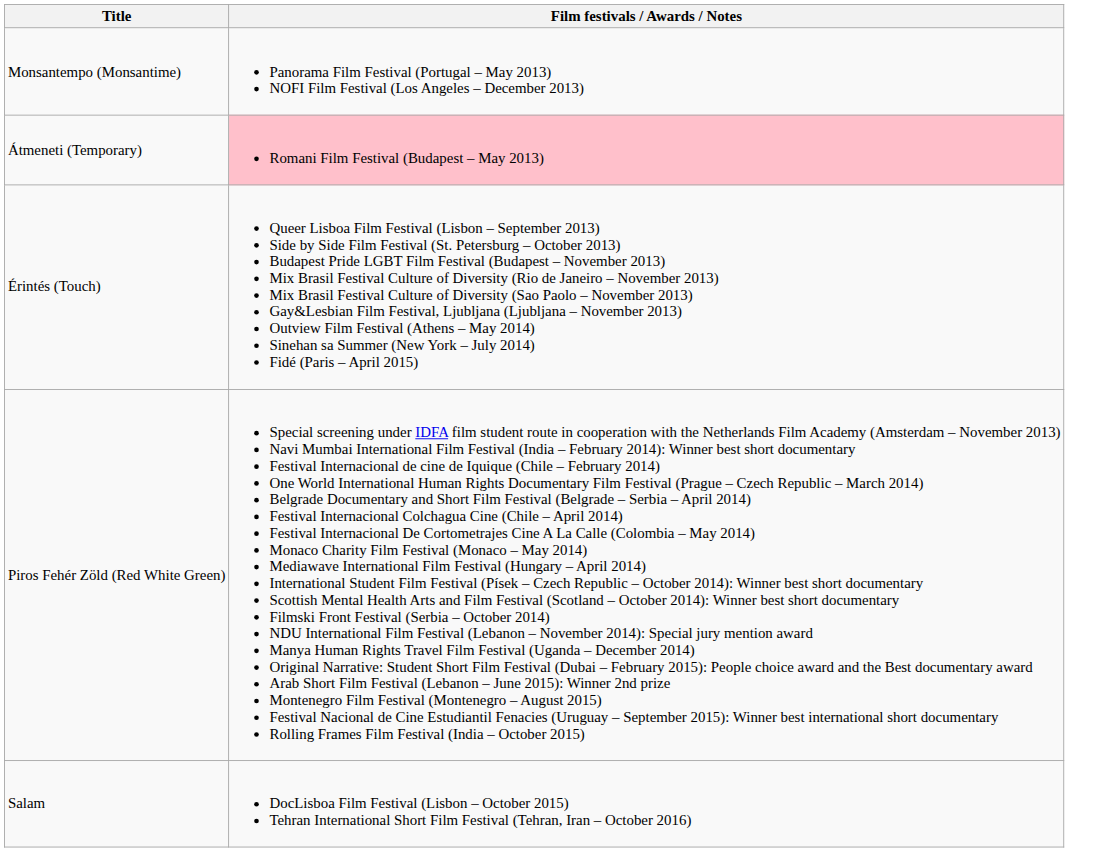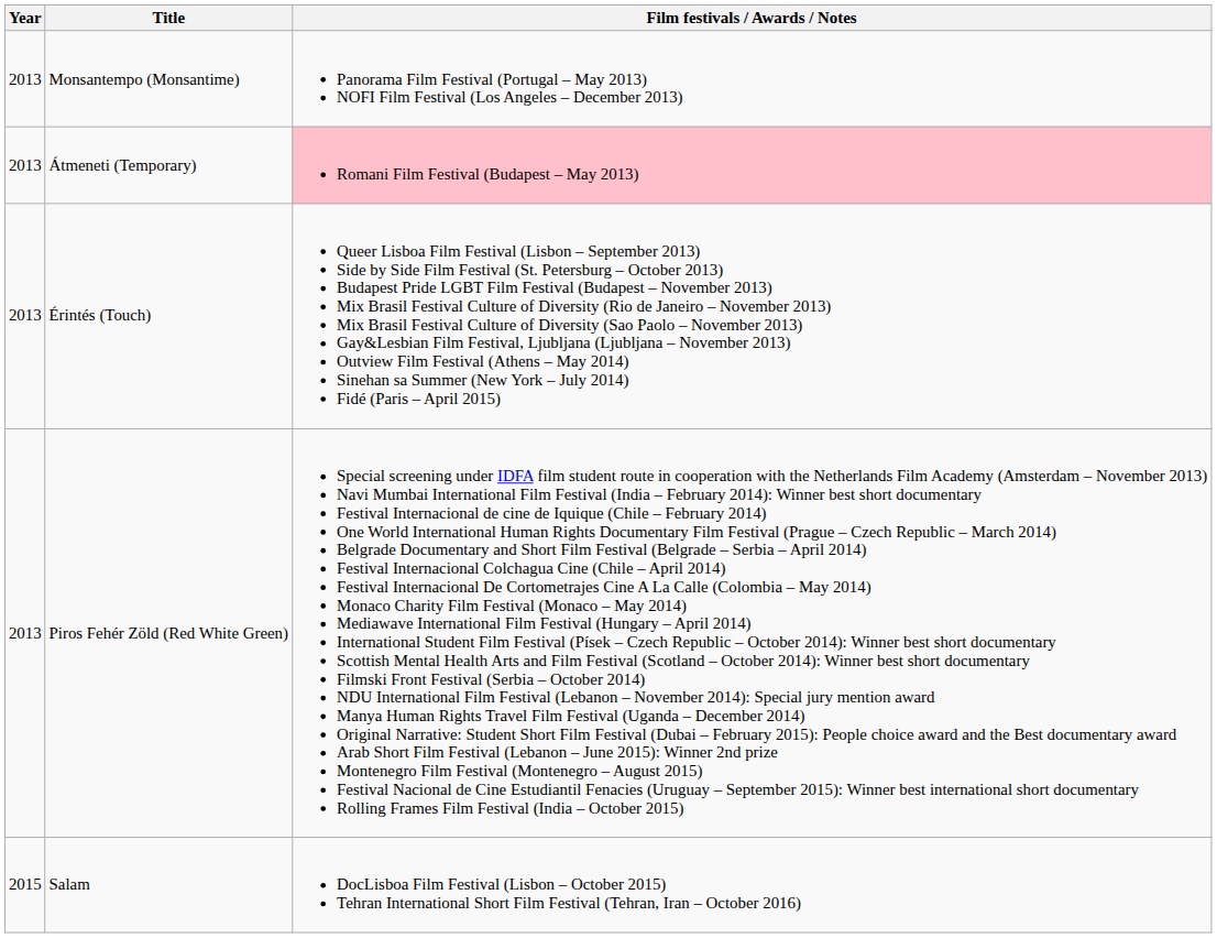 <table class="wikitable sortable">
 <tr>
+<th>Year</th>
 <th>Title</th>
 <th>Film festivals / Awards / Notes</th>
 </tr>
 <tr>
+<td>2013</td>
 <td>Monsantempo (Monsantime)</td>
 <td><br><ul><li>Panorama Film Festival (Portugal – May 2013)</li><li>NOFI Film Festival (Los Angeles – December 2013)</li></ul></td>
 </tr>
 <tr>
+<td>2013</td>
 <td>Átmeneti (Temporary)</td>
 <td style="background: pink;"><br><ul><li>Romani Film Festival (Budapest – May 2013)</li></ul></td>
 </tr>
 <tr>
+<td>2013</td>
 <td>Érintés (Touch)</td>
 <td><br><ul><li>Queer Lisboa Film Festival (Lisbon – September 2013)</li><li>Side by Side Film Festival (St. Petersburg – October 2013)</li><li>Budapest Pride LGBT Film Festival (Budapest – November 2013)</li><li>Mix Brasil Festival Culture of Diversity (Rio de Janeiro – November 2013)</li><li>Mix Brasil Festival Culture of Diversity (Sao Paolo – November 2013)</li><li>Gay&Lesbian Film Festival, Ljubljana (Ljubljana – November 2013)</li><li>Outview Film Festival (Athens – May 2014)</li><li>Sinehan sa Summer (New York – July 2014)</li><li>Fidé (Paris – April 2015)</li></ul></td>
 </tr>
 <tr>
+<td>2013</td>
 <td>Piros Fehér Zöld (Red White Green)</td>
 <td><br><ul><li>Special screening under <a href='#'>IDFA</a> film student route in cooperation with the Netherlands Film Academy (Amsterdam – November 2013)</li><li>Navi Mumbai International Film Festival (India – February 2014): Winner best short documentary</li><li>Festival Internacional de cine de Iquique (Chile – February 2014)</li><li>One World International Human Rights Documentary Film Festival (Prague – Czech Republic – March 2014)</li><li>Belgrade Documentary and Short Film Festival (Belgrade – Serbia – April 2014)</li><li>Festival Internacional Colchagua Cine (Chile – April 2014)</li><li>Festival Internacional De Cortometrajes Cine A La Calle (Colombia – May 2014)</li><li>Monaco Charity Film Festival (Monaco – May 2014)</li><li>Mediawave International Film Festival (Hungary – April 2014)</li><li>International Student Film Festival (Písek – Czech Republic – October 2014): Winner best short documentary</li><li>Scottish Mental Health Arts and Film Festival (Scotland – October 2014): Winner best short documentary</li><li>Filmski Front Festival (Serbia – October 2014)</li><li>NDU International Film Festival (Lebanon – November 2014): Special jury mention award</li><li>Manya Human Rights Travel Film Festival (Uganda – December 2014)</li><li>Original Narrative: Student Short Film Festival (Dubai – February 2015): People choice award and the Best documentary award</li><li>Arab Short Film Festival (Lebanon – June 2015): Winner 2nd prize</li><li>Montenegro Film Festival (Montenegro – August 2015)</li><li>Festival Nacional de Cine Estudiantil Fenacies (Uruguay – September 2015): Winner best international short documentary</li><li>Rolling Frames Film Festival (India – October 2015)</li></ul></td>
 </tr>
 <tr>
+<td>2015</td>
 <td>Salam</td>
 <td><br><ul><li>DocLisboa Film Festival (Lisbon – October 2015)</li><li>Tehran International Short Film Festival (Tehran, Iran – October 2016)</li></ul></td>
 </tr>
 </table>
